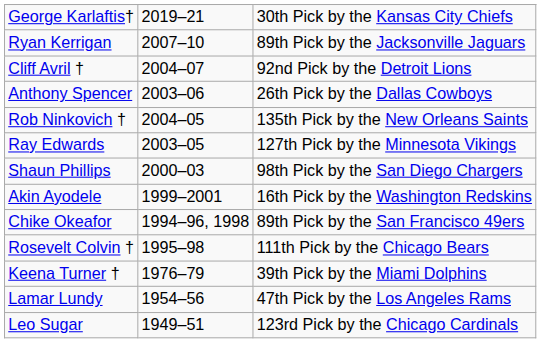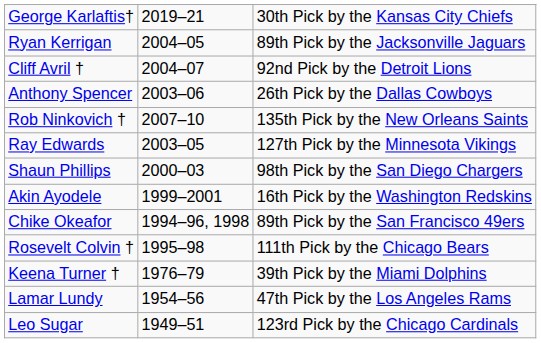 <table class="wikitable">
 <tr>
 </tr>
 <tr>
 <td><a href='#'>George Karlaftis</a>†</td>
 <td>2019–21</td>
 <td>30th Pick by the <a href='#'>Kansas City Chiefs</a></td>
 </tr>
 <tr>
 <td><a href='#'>Ryan Kerrigan</a></td>
-<td>2007–10</td>
+<td>2004–05</td>
 <td>89th Pick by the <a href='#'>Jacksonville Jaguars</a></td>
 </tr>
 <tr>
 <td><a href='#'>Cliff Avril</a> †</td>
 <td>2004–07</td>
 <td>92nd Pick by the <a href='#'>Detroit Lions</a></td>
 </tr>
 <tr>
 <td><a href='#'>Anthony Spencer</a></td>
 <td>2003–06</td>
 <td>26th Pick by the <a href='#'>Dallas Cowboys</a></td>
 </tr>
 <tr>
 <td><a href='#'>Rob Ninkovich</a> †</td>
-<td>2004–05</td>
+<td>2007–10</td>
 <td>135th Pick by the <a href='#'>New Orleans Saints</a></td>
 </tr>
 <tr>
 <td><a href='#'>Ray Edwards</a></td>
 <td>2003–05</td>
 <td>127th Pick by the <a href='#'>Minnesota Vikings</a></td>
 </tr>
 <tr>
 <td><a href='#'>Shaun Phillips</a></td>
 <td>2000–03</td>
 <td>98th Pick by the <a href='#'>San Diego Chargers</a></td>
 </tr>
 <tr>
 <td><a href='#'>Akin Ayodele</a></td>
 <td>1999–2001</td>
 <td>16th Pick by the <a href='#'>Washington Redskins</a></td>
 </tr>
 <tr>
 <td><a href='#'>Chike Okeafor</a></td>
 <td>1994–96, 1998</td>
 <td>89th Pick by the <a href='#'>San Francisco 49ers</a></td>
 </tr>
 <tr>
 <td><a href='#'>Rosevelt Colvin</a> †</td>
 <td>1995–98</td>
 <td>111th Pick by the <a href='#'>Chicago Bears</a></td>
 </tr>
 <tr>
 <td><a href='#'>Keena Turner</a> †</td>
 <td>1976–79</td>
 <td>39th Pick by the <a href='#'>Miami Dolphins</a></td>
 </tr>
 <tr>
 <td><a href='#'>Lamar Lundy</a></td>
 <td>1954–56</td>
 <td>47th Pick by the <a href='#'>Los Angeles Rams</a></td>
 </tr>
 <tr>
 <td><a href='#'>Leo Sugar</a></td>
 <td>1949–51</td>
 <td>123rd Pick by the <a href='#'>Chicago Cardinals</a></td>
 </tr>
 </table>
